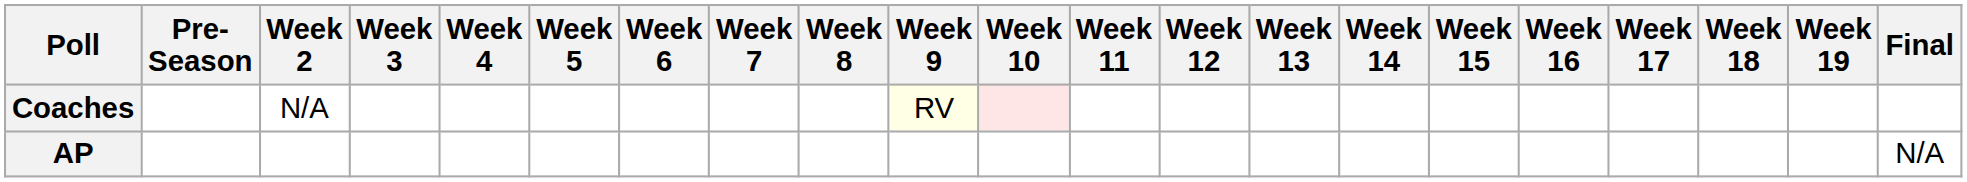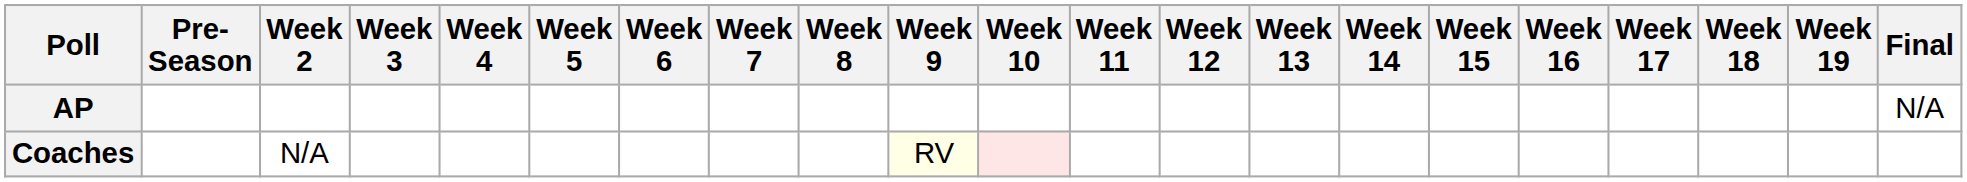 <table class="wikitable" style="white-space:nowrap;font-size:90%">
 <tr>
 <th>Poll</th>
 <th>Pre-<br>Season</th>
 <th>Week<br>2</th>
 <th>Week<br>3</th>
 <th>Week<br>4</th>
 <th>Week<br>5</th>
 <th>Week<br>6</th>
 <th>Week<br>7</th>
 <th>Week<br>8</th>
 <th>Week<br>9</th>
 <th>Week<br>10</th>
 <th>Week<br>11</th>
 <th>Week<br>12</th>
 <th>Week<br>13</th>
 <th>Week<br>14</th>
 <th>Week<br>15</th>
 <th>Week<br>16</th>
 <th>Week<br>17</th>
 <th>Week<br>18</th>
 <th>Week<br>19</th>
 <th>Final</th>
 </tr>
 <tr style="text-align:center;">
+<th>AP</th>
+<td style="background:#FFF;"></td>
+<td style="background:#FFF;"></td>
+<td style="background:#FFF;"></td>
+<td style="background:#FFF;"></td>
+<td style="background:#FFF;"></td>
+<td style="background:#FFF;"></td>
+<td style="background:#FFF;"></td>
+<td style="background:#FFF;"></td>
+<td style="background:#FFF;"></td>
+<td style="background:#FFF;"></td>
+<td style="background:#FFF;"></td>
+<td style="background:#FFF;"></td>
+<td style="background:#FFF;"></td>
+<td style="background:#FFF;"></td>
+<td style="background:#FFF;"></td>
+<td style="background:#FFF;"></td>
+<td style="background:#FFF;"></td>
+<td style="background:#FFF;"></td>
+<td style="background:#FFF;"></td>
+<td style="background:#FFF;">N/A</td>
+</tr>
+<tr style="text-align:center;">
 <th>Coaches</th>
 <td style="background:#FFF;"></td>
 <td style="background:#FFF;">N/A</td>
 <td style="background:#FFF;"></td>
 <td style="background:#FFF;"></td>
 <td style="background:#FFF;"></td>
 <td style="background:#FFF;"></td>
 <td style="background:#FFF;"></td>
 <td style="background:#FFF;"></td>
 <td style="background:#FFFFE6;">RV</td>
 <td style="background:#FFE6E6;"></td>
 <td style="background:#FFF;"></td>
 <td style="background:#FFF;"></td>
 <td style="background:#FFF;"></td>
 <td style="background:#FFF;"></td>
 <td style="background:#FFF;"></td>
 <td style="background:#FFF;"></td>
 <td style="background:#FFF;"></td>
 <td style="background:#FFF;"></td>
 <td style="background:#FFF;"></td>
 <td style="background:#FFF;"></td>
 </tr>
-<tr style="text-align:center;">
-<th>AP</th>
-<td style="background:#FFF;"></td>
-<td style="background:#FFF;"></td>
-<td style="background:#FFF;"></td>
-<td style="background:#FFF;"></td>
-<td style="background:#FFF;"></td>
-<td style="background:#FFF;"></td>
-<td style="background:#FFF;"></td>
-<td style="background:#FFF;"></td>
-<td style="background:#FFF;"></td>
-<td style="background:#FFF;"></td>
-<td style="background:#FFF;"></td>
-<td style="background:#FFF;"></td>
-<td style="background:#FFF;"></td>
-<td style="background:#FFF;"></td>
-<td style="background:#FFF;"></td>
-<td style="background:#FFF;"></td>
-<td style="background:#FFF;"></td>
-<td style="background:#FFF;"></td>
-<td style="background:#FFF;"></td>
-<td style="background:#FFF;">N/A</td>
-</tr>
 </table>
